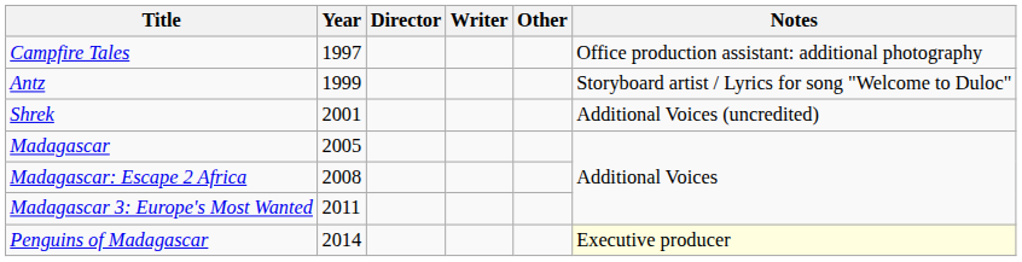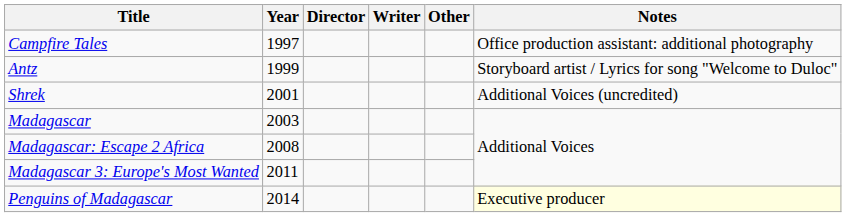 <table class="wikitable">
 <tr>
 <th>Title</th>
 <th>Year</th>
 <th>Director</th>
 <th>Writer</th>
 <th>Other</th>
 <th>Notes</th>
 </tr>
 <tr>
 <td><em><a href='#'>Campfire Tales</a></em></td>
 <td>1997</td>
 <td></td>
 <td></td>
 <td></td>
 <td>Office production assistant: additional photography</td>
 </tr>
 <tr>
 <td><em><a href='#'>Antz</a></em></td>
 <td>1999</td>
 <td></td>
 <td></td>
 <td></td>
 <td>Storyboard artist / Lyrics for song "Welcome to Duloc"</td>
 </tr>
 <tr>
 <td><em><a href='#'>Shrek</a></em></td>
 <td>2001</td>
 <td></td>
 <td></td>
 <td></td>
 <td>Additional Voices (uncredited)</td>
 </tr>
 <tr>
 <td><em><a href='#'>Madagascar</a></em></td>
-<td>2005</td>
+<td>2003</td>
 <td></td>
 <td></td>
 <td></td>
 <td rowspan="3">Additional Voices</td>
 </tr>
 <tr>
 <td><em><a href='#'>Madagascar: Escape 2 Africa</a></em></td>
 <td>2008</td>
 <td></td>
 <td></td>
 <td></td>
 </tr>
 <tr>
 <td><em><a href='#'>Madagascar 3: Europe's Most Wanted</a></em></td>
 <td>2011</td>
 <td></td>
 <td></td>
 <td></td>
 </tr>
 <tr>
 <td><em><a href='#'>Penguins of Madagascar</a></em></td>
 <td>2014</td>
 <td></td>
 <td></td>
 <td></td>
 <td style="background: lightyellow;">Executive producer</td>
 </tr>
 </table>
